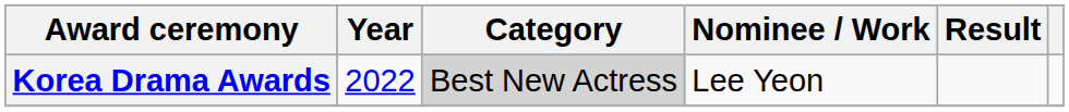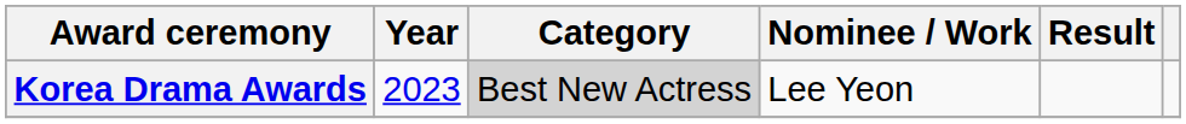 <table class="wikitable plainrowheaders sortable">
 <tr>
 <th scope="col">Award ceremony</th>
 <th scope="col">Year</th>
 <th scope="col">Category</th>
 <th scope="col">Nominee / Work</th>
 <th scope="col">Result</th>
 <th scope="col" class="unsortable"></th>
 </tr>
 <tr>
 <th scope="row"><a href='#'>Korea Drama Awards</a></th>
-<td style="text-align:center"><a href='#'>2022</a></td>
+<td style="text-align:center"><a href='#'>2023</a></td>
 <td style="background: lightgrey;">Best New Actress</td>
 <td>Lee Yeon</td>
 <td></td>
 <td style="text-align:center"></td>
 </tr>
 <tr>
 </tr>
 </table>
